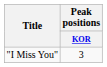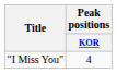 <table class="wikitable" style="text-align:center;">
 <tr>
 <th rowspan="2">Title</th>
 <th colspan="1">Peak positions</th>
 </tr>
 <tr>
 <th width="30"><small><a href='#'>KOR</a></small><br></th>
 </tr>
 <tr>
 <td style="text-align:left;">"I Miss You"</td>
-<td>3</td>
+<td>4</td>
 </tr>
 </table>
